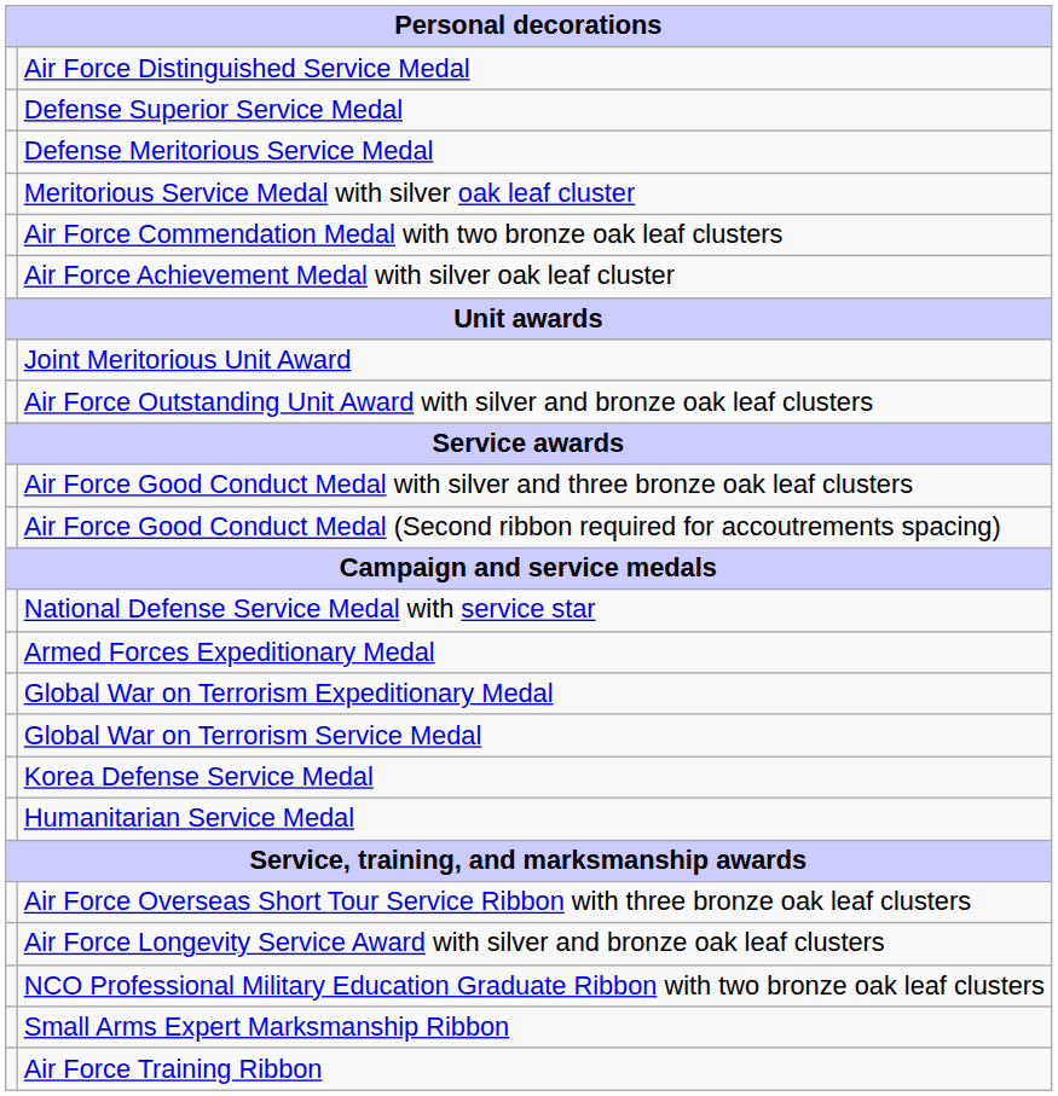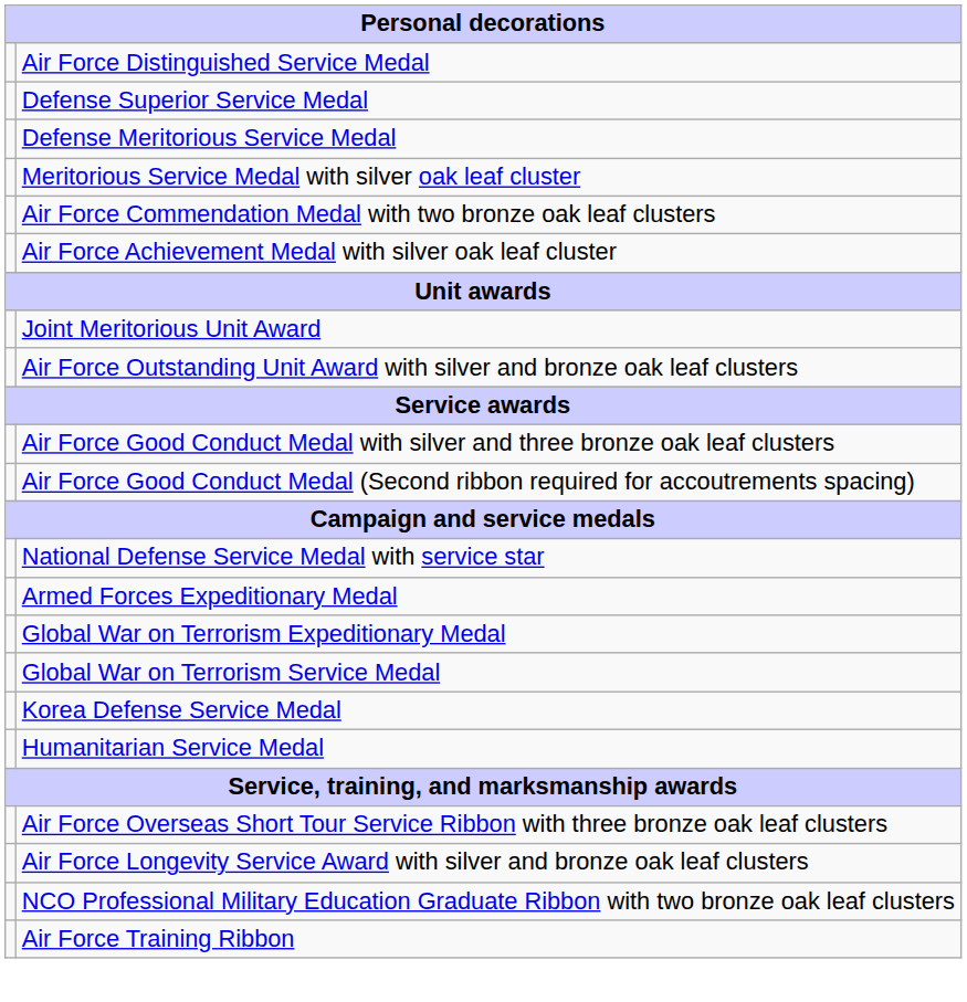 <table class="wikitable">
 <tr style="background:#ccf; text-align:center;">
 <td colspan=2><strong>Personal decorations</strong></td>
 </tr>
 <tr>
 <td></td>
 <td><a href='#'>Air Force Distinguished Service Medal</a></td>
 </tr>
 <tr>
 <td></td>
 <td><a href='#'>Defense Superior Service Medal</a></td>
 </tr>
 <tr>
 <td></td>
 <td><a href='#'>Defense Meritorious Service Medal</a></td>
 </tr>
 <tr>
 <td></td>
 <td><a href='#'>Meritorious Service Medal</a> with silver <a href='#'>oak leaf cluster</a></td>
 </tr>
 <tr>
 <td></td>
 <td><a href='#'>Air Force Commendation Medal</a> with two bronze oak leaf clusters</td>
 </tr>
 <tr>
 <td></td>
 <td><a href='#'>Air Force Achievement Medal</a> with silver oak leaf cluster</td>
 </tr>
 <tr style="background:#ccf; text-align:center;">
 <td colspan=2><strong>Unit awards</strong></td>
 </tr>
 <tr>
 <td></td>
 <td><a href='#'>Joint Meritorious Unit Award</a></td>
 </tr>
 <tr>
 <td></td>
 <td><a href='#'>Air Force Outstanding Unit Award</a> with silver and bronze oak leaf clusters</td>
 </tr>
 <tr style="background:#ccf; text-align:center;">
 <td colspan=2><strong>Service awards</strong></td>
 </tr>
 <tr>
 <td></td>
 <td><a href='#'>Air Force Good Conduct Medal</a> with silver and three bronze oak leaf clusters</td>
 </tr>
 <tr>
 <td></td>
 <td><a href='#'>Air Force Good Conduct Medal</a> (Second ribbon required for accoutrements spacing)</td>
 </tr>
 <tr style="background:#ccf; text-align:center;">
 <td colspan=2><strong>Campaign and service medals</strong></td>
 </tr>
 <tr>
 <td></td>
 <td><a href='#'>National Defense Service Medal</a> with <a href='#'>service star</a></td>
 </tr>
 <tr>
 <td></td>
 <td><a href='#'>Armed Forces Expeditionary Medal</a></td>
 </tr>
 <tr>
 <td></td>
 <td><a href='#'>Global War on Terrorism Expeditionary Medal</a></td>
 </tr>
 <tr>
 <td></td>
 <td><a href='#'>Global War on Terrorism Service Medal</a></td>
 </tr>
 <tr>
 <td></td>
 <td><a href='#'>Korea Defense Service Medal</a></td>
 </tr>
 <tr>
 <td></td>
 <td><a href='#'>Humanitarian Service Medal</a></td>
 </tr>
 <tr style="background:#ccf; text-align:center;">
 <td colspan=2><strong>Service, training, and marksmanship awards</strong></td>
 </tr>
 <tr>
 <td></td>
 <td><a href='#'>Air Force Overseas Short Tour Service Ribbon</a> with three bronze oak leaf clusters</td>
 </tr>
 <tr>
 <td></td>
 <td><a href='#'>Air Force Longevity Service Award</a> with silver and bronze oak leaf clusters</td>
 </tr>
 <tr>
 <td></td>
 <td><a href='#'>NCO Professional Military Education Graduate Ribbon</a> with two bronze oak leaf clusters</td>
 </tr>
 <tr>
 <td></td>
-<td><a href='#'>Small Arms Expert Marksmanship Ribbon</a></td>
-</tr>
-<tr>
-<td></td>
 <td><a href='#'>Air Force Training Ribbon</a></td>
 </tr>
 </table>
